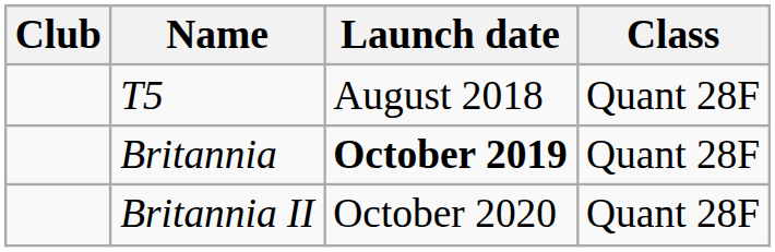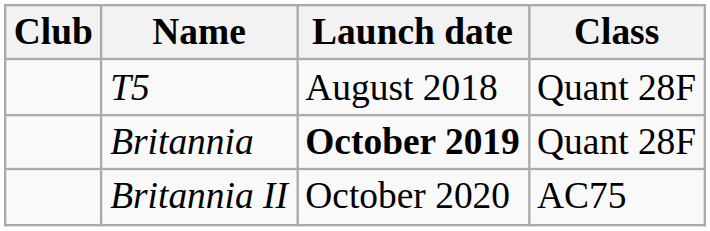 <table class=wikitable style=line-height:1>
 <tr>
 <th>Club</th>
 <th>Name</th>
 <th>Launch date</th>
 <th>Class</th>
 </tr>
 <tr>
 <td></td>
 <td><em>T5</em></td>
 <td>August 2018</td>
 <td>Quant 28F</td>
 </tr>
 <tr>
 <td></td>
 <td><em>Britannia</em></td>
 <td><strong>October 2019</strong></td>
 <td>Quant 28F</td>
 </tr>
 <tr>
 <td></td>
 <td><em>Britannia II</em></td>
 <td>October 2020</td>
-<td>Quant 28F</td>
+<td>AC75</td>
 </tr>
 </table>
